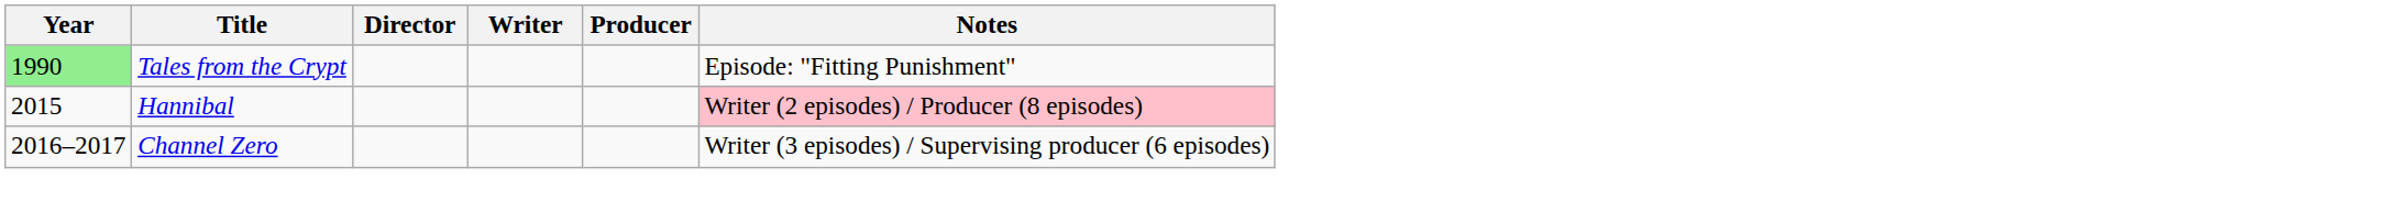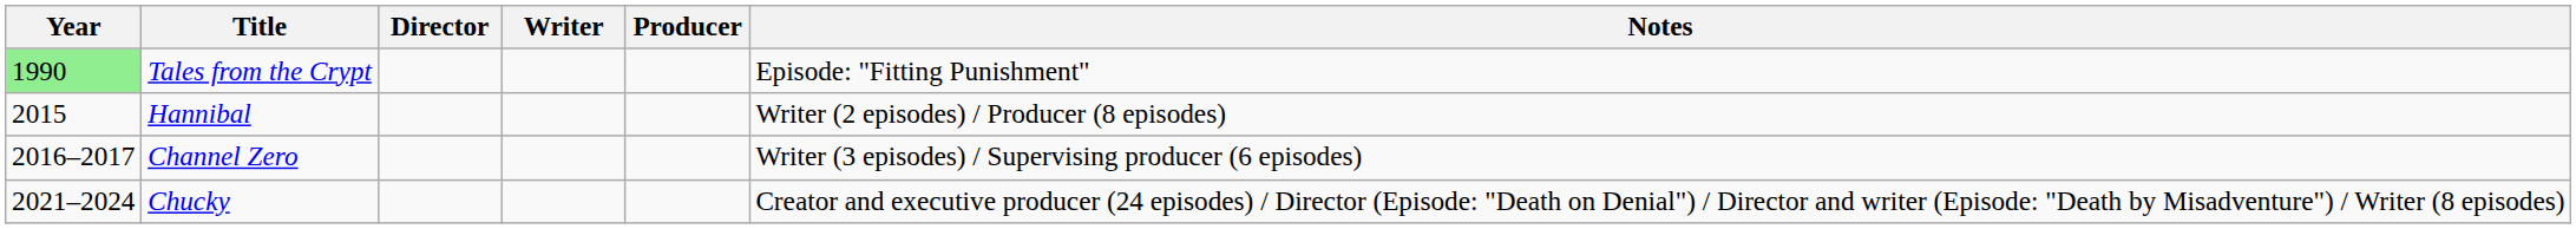 <table class="wikitable" margin-right:auto; margin-right:auto">
 <tr>
 <th>Year</th>
 <th>Title</th>
 <th width="65">Director</th>
 <th width="65">Writer</th>
 <th width="65">Producer</th>
 <th>Notes</th>
 </tr>
 <tr>
 <td style="background: lightgreen;">1990</td>
 <td><em><a href='#'>Tales from the Crypt</a></em></td>
 <td></td>
 <td></td>
 <td></td>
 <td>Episode: "Fitting Punishment"</td>
 </tr>
 <tr>
 <td>2015</td>
 <td><em><a href='#'>Hannibal</a></em></td>
 <td></td>
 <td></td>
 <td></td>
-<td style="background: pink;">Writer (2 episodes) / Producer (8 episodes)</td>
+<td>Writer (2 episodes) / Producer (8 episodes)</td>
 </tr>
 <tr>
 <td>2016–2017</td>
 <td><em><a href='#'>Channel Zero</a></em></td>
 <td></td>
 <td></td>
 <td></td>
 <td>Writer (3 episodes) / Supervising producer (6 episodes)</td>
 </tr>
+<tr>
+<td>2021–2024</td>
+<td><em><a href='#'>Chucky</a></em></td>
+<td></td>
+<td></td>
+<td></td>
+<td>Creator and executive producer (24 episodes) / Director (Episode: "Death on Denial") / Director and writer (Episode: "Death by Misadventure") / Writer (8 episodes)</td>
+</tr>
 </table>
